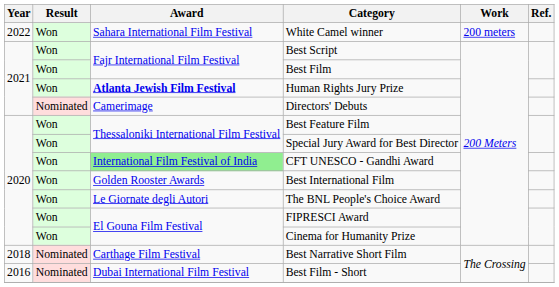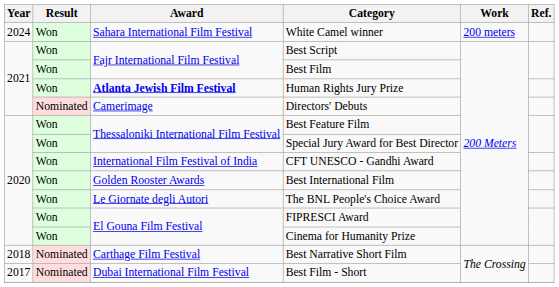 <table class="wikitable">
 <tr>
 <th>Year</th>
 <th>Result</th>
 <th>Award</th>
 <th>Category</th>
 <th>Work</th>
 <th>Ref.</th>
 </tr>
 <tr>
-<td>2022</td>
+<td>2024</td>
 <td style="background: #ddffdd">Won</td>
 <td><a href='#'>Sahara International Film Festival</a></td>
 <td>White Camel winner</td>
 <td><a href='#'>200 meters</a></td>
 <td></td>
 </tr>
 <tr>
 <td rowspan="4">2021</td>
 <td style="background: #ddffdd">Won</td>
 <td rowspan="2"><a href='#'>Fajr International Film Festival</a></td>
 <td>Best Script</td>
 <td rowspan="11"><em><a href='#'>200 Meters</a></em></td>
 <td rowspan="2"></td>
 </tr>
 <tr>
 <td style="background: #ddffdd">Won</td>
 <td>Best Film</td>
 </tr>
 <tr>
 <td style="background: #ddffdd">Won</td>
 <td><strong><a href='#'>Atlanta Jewish Film Festival</a></strong></td>
 <td>Human Rights Jury Prize</td>
 <td></td>
 </tr>
 <tr>
 <td style="background: #ffdddd">Nominated</td>
 <td><a href='#'>Camerimage</a></td>
 <td>Directors' Debuts</td>
 <td></td>
 </tr>
 <tr>
 <td rowspan="7">2020</td>
 <td style="background: #ddffdd">Won</td>
 <td rowspan="2"><a href='#'>Thessaloniki International Film Festival</a></td>
 <td>Best Feature Film</td>
 <td rowspan="2"></td>
 </tr>
 <tr>
 <td style="background: #ddffdd">Won</td>
 <td>Special Jury Award for Best Director</td>
 </tr>
 <tr>
 <td style="background: #ddffdd">Won</td>
-<td style="background: lightgreen;"><a href='#'>International Film Festival of India</a></td>
+<td><a href='#'>International Film Festival of India</a></td>
 <td>CFT UNESCO - Gandhi Award</td>
 <td></td>
 </tr>
 <tr>
 <td style="background: #ddffdd">Won</td>
 <td><a href='#'>Golden Rooster Awards</a></td>
 <td>Best International Film</td>
 <td></td>
 </tr>
 <tr>
 <td style="background: #ddffdd">Won</td>
 <td><a href='#'>Le Giornate degli Autori</a></td>
 <td>The BNL People's Choice Award</td>
 <td></td>
 </tr>
 <tr>
 <td style="background: #ddffdd">Won</td>
 <td rowspan="2"><a href='#'>El Gouna Film Festival</a></td>
 <td>FIPRESCI Award</td>
 <td rowspan="2"></td>
 </tr>
 <tr>
 <td style="background: #ddffdd">Won</td>
 <td>Cinema for Humanity Prize</td>
 </tr>
 <tr>
 <td>2018</td>
 <td style="background: #ffdddd">Nominated</td>
 <td><a href='#'>Carthage Film Festival</a></td>
 <td>Best Narrative Short Film</td>
 <td rowspan="2"><em>The Crossing</em></td>
 <td></td>
 </tr>
 <tr>
-<td>2016</td>
+<td>2017</td>
 <td style="background: #ffdddd">Nominated</td>
 <td><a href='#'>Dubai International Film Festival</a></td>
 <td>Best Film - Short</td>
 <td></td>
 </tr>
 <tr>
 </tr>
 </table>
